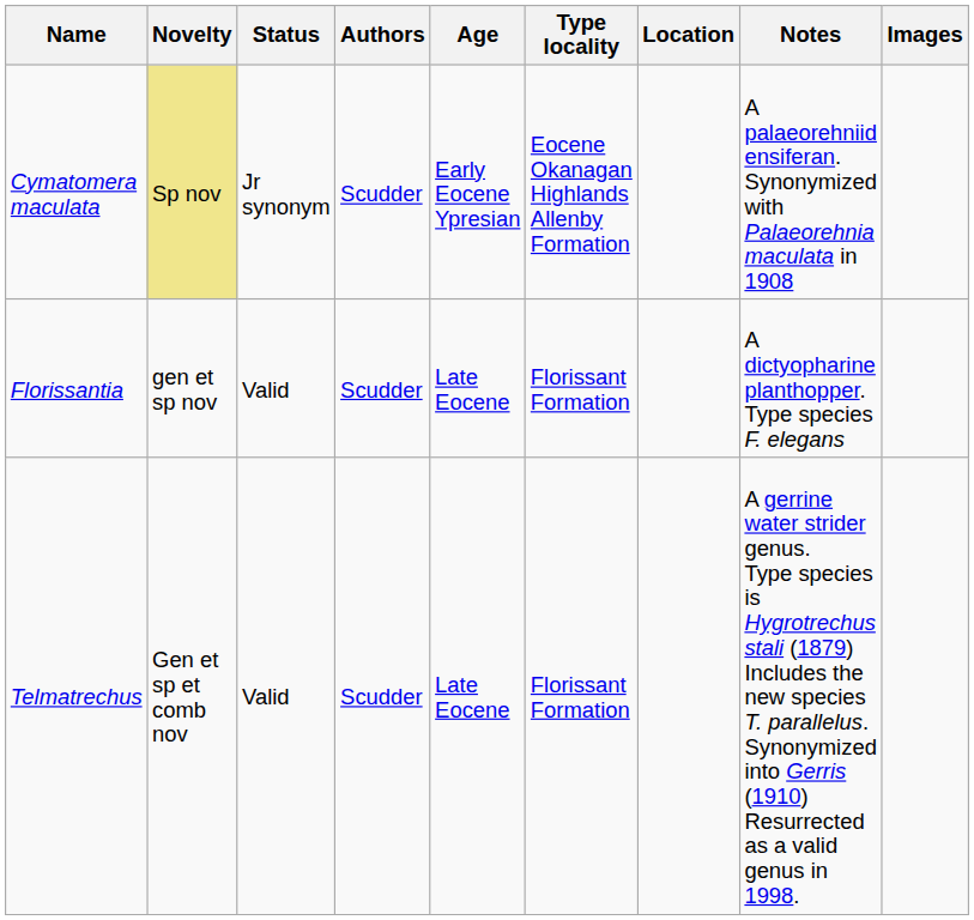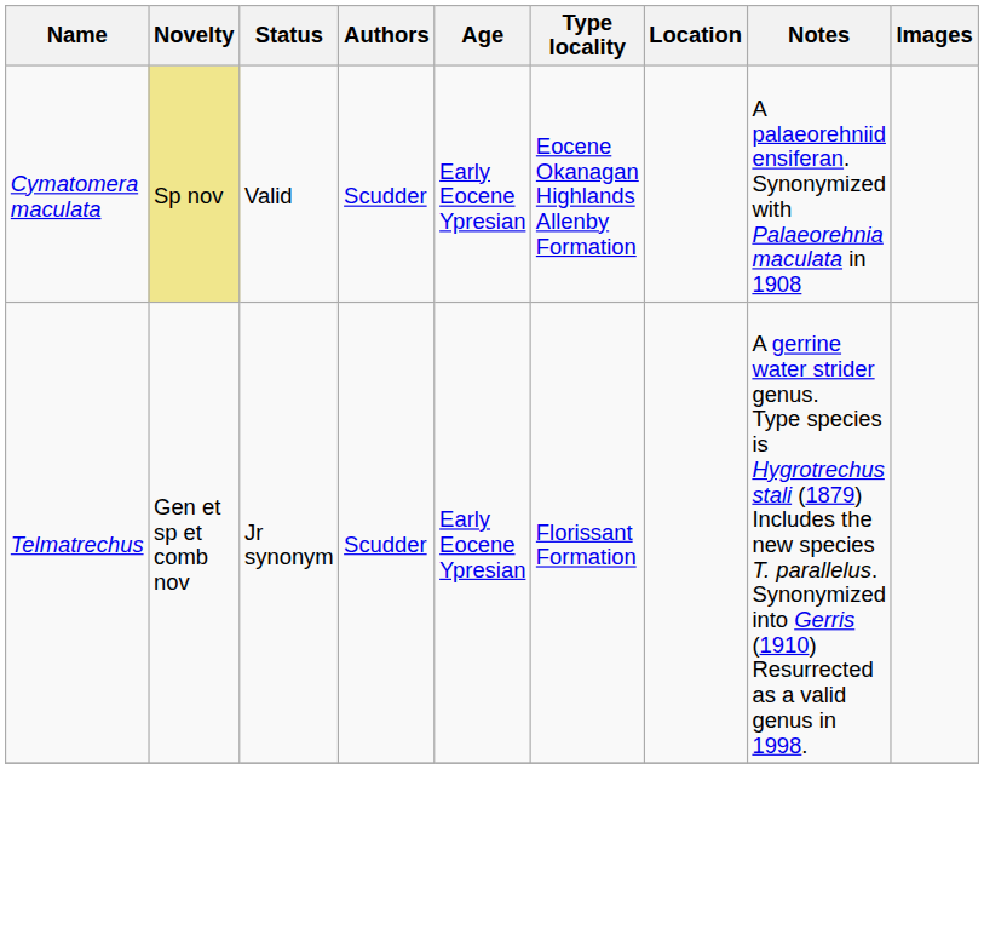 <table class="wikitable sortable" align="center" width="100%">
 <tr>
 <th>Name</th>
 <th>Novelty</th>
 <th>Status</th>
 <th>Authors</th>
 <th>Age</th>
 <th>Type locality</th>
 <th>Location</th>
 <th>Notes</th>
 <th>Images</th>
 </tr>
 <tr>
 <td><br><em><a href='#'>Cymatomera maculata</a></em></td>
 <td style="background: khaki;"><br>Sp nov</td>
-<td><br>Jr synonym</td>
+<td><br>Valid</td>
 <td><br><a href='#'>Scudder</a></td>
 <td><br><a href='#'>Early Eocene</a><br><a href='#'>Ypresian</a></td>
 <td><br><a href='#'>Eocene Okanagan Highlands</a><br><a href='#'>Allenby Formation</a></td>
 <td><br><br></td>
 <td><br>A <a href='#'>palaeorehniid</a> <a href='#'>ensiferan</a>.<br> Synonymized with <em><a href='#'>Palaeorehnia maculata</a></em> in <a href='#'>1908</a></td>
 <td><br></td>
 </tr>
 <tr>
-<td><br><em><a href='#'>Florissantia</a></em></td>
-<td><br>gen et sp nov</td>
-<td><br>Valid</td>
-<td><br><a href='#'>Scudder</a></td>
-<td><br><a href='#'>Late Eocene</a></td>
-<td><br><a href='#'>Florissant Formation</a></td>
-<td><br><br></td>
-<td><br>A <a href='#'>dictyopharine</a> <a href='#'>planthopper</a>.<br> Type species <em>F. elegans</em></td>
-<td><br></td>
-</tr>
-<tr>
 <td><br><em><a href='#'>Telmatrechus</a></em></td>
 <td><br>Gen et sp et comb nov</td>
-<td><br>Valid</td>
+<td><br>Jr synonym</td>
 <td><br><a href='#'>Scudder</a></td>
-<td><br><a href='#'>Late Eocene</a></td>
+<td><br><a href='#'>Early Eocene</a><br><a href='#'>Ypresian</a></td>
 <td><br><a href='#'>Florissant Formation</a></td>
 <td><br><br></td>
 <td><br>A <a href='#'>gerrine</a> <a href='#'>water strider</a> genus.<br>Type species is <em><a href='#'>Hygrotrechus stali</a></em> (<a href='#'>1879</a>)<br>Includes the new species <em>T. parallelus</em>.<br>Synonymized into <em><a href='#'>Gerris</a></em> (<a href='#'>1910</a>)<br>Resurrected as a valid genus in <a href='#'>1998</a>.</td>
 <td><br></td>
 </tr>
 <tr>
 </tr>
 </table>
